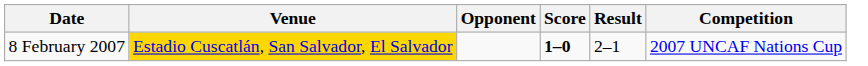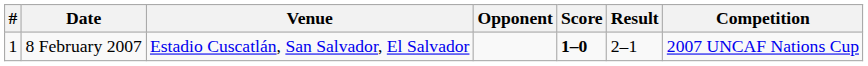 <table class="wikitable">
 <tr>
+<th>#</th>
 <th>Date</th>
 <th>Venue</th>
 <th>Opponent</th>
 <th>Score</th>
 <th>Result</th>
 <th>Competition</th>
 </tr>
 <tr>
+<td>1</td>
 <td>8 February 2007</td>
-<td style="background: gold;"><a href='#'>Estadio Cuscatlán</a>, <a href='#'>San Salvador</a>, <a href='#'>El Salvador</a></td>
+<td><a href='#'>Estadio Cuscatlán</a>, <a href='#'>San Salvador</a>, <a href='#'>El Salvador</a></td>
 <td></td>
 <td><strong>1–0</strong></td>
 <td>2–1</td>
 <td><a href='#'>2007 UNCAF Nations Cup</a></td>
 </tr>
 </table>
